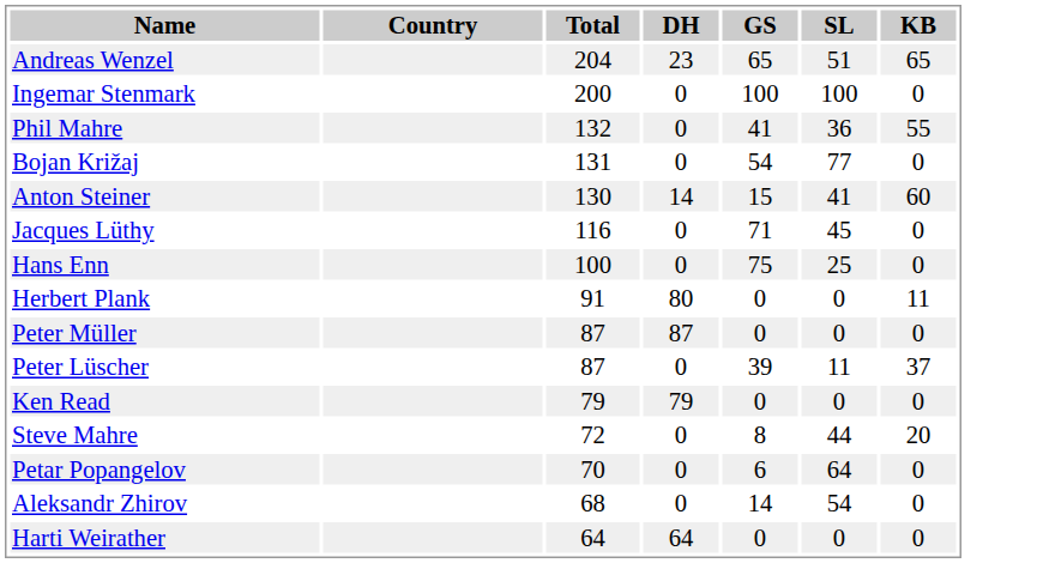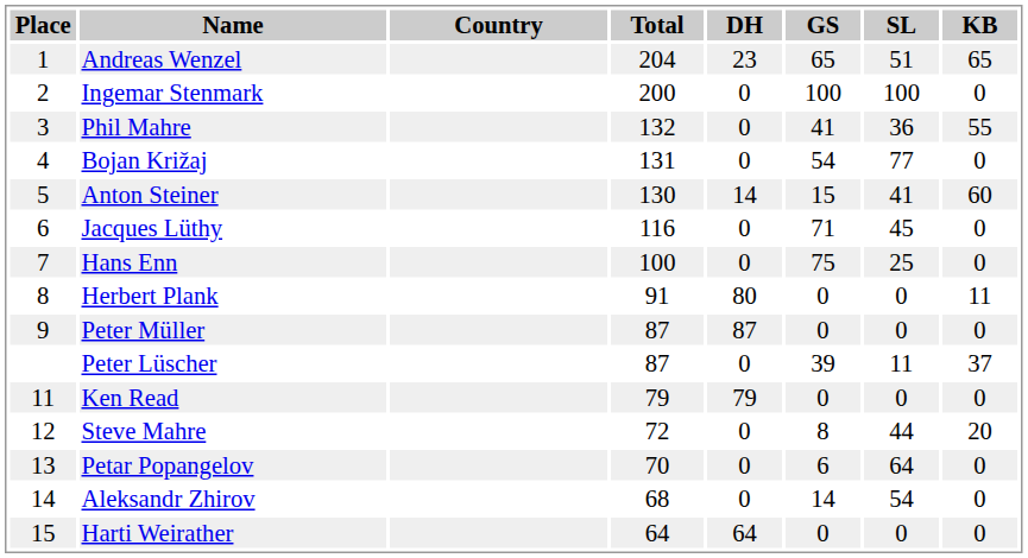 <table border="0" style="border: 1px solid #999; background-color:#FFFFFF; text-align:center; font-size:86%; line-height:15px;">
 <tr align="center" bgcolor="#CCCCCC">
+<th width=35>Place</th>
 <th width=170>Name</th>
 <th width=120>Country</th>
 <th width=50>Total</th>
 <th width=40>DH</th>
 <th width=40>GS</th>
 <th width=40>SL</th>
 <th width=40>KB</th>
 </tr>
 <tr bgcolor="#EFEFEF">
+<td>1</td>
 <td align="left"><a href='#'>Andreas Wenzel</a></td>
 <td align="left"></td>
 <td>204</td>
 <td>23</td>
 <td>65</td>
 <td>51</td>
 <td>65</td>
 </tr>
 <tr>
+<td>2</td>
 <td align="left"><a href='#'>Ingemar Stenmark</a></td>
 <td align="left"></td>
 <td>200</td>
 <td>0</td>
 <td>100</td>
 <td>100</td>
 <td>0</td>
 </tr>
 <tr bgcolor="#EFEFEF">
+<td>3</td>
 <td align="left"><a href='#'>Phil Mahre</a></td>
 <td align="left"></td>
 <td>132</td>
 <td>0</td>
 <td>41</td>
 <td>36</td>
 <td>55</td>
 </tr>
 <tr>
+<td>4</td>
 <td align="left"><a href='#'>Bojan Križaj</a></td>
 <td align="left"></td>
 <td>131</td>
 <td>0</td>
 <td>54</td>
 <td>77</td>
 <td>0</td>
 </tr>
 <tr bgcolor="#EFEFEF">
+<td>5</td>
 <td align="left"><a href='#'>Anton Steiner</a></td>
 <td align="left"></td>
 <td>130</td>
 <td>14</td>
 <td>15</td>
 <td>41</td>
 <td>60</td>
 </tr>
 <tr>
+<td>6</td>
 <td align="left"><a href='#'>Jacques Lüthy</a></td>
 <td align="left"></td>
 <td>116</td>
 <td>0</td>
 <td>71</td>
 <td>45</td>
 <td>0</td>
 </tr>
 <tr bgcolor="#EFEFEF">
+<td>7</td>
 <td align="left"><a href='#'>Hans Enn</a></td>
 <td align="left"></td>
 <td>100</td>
 <td>0</td>
 <td>75</td>
 <td>25</td>
 <td>0</td>
 </tr>
 <tr>
+<td>8</td>
 <td align="left"><a href='#'>Herbert Plank</a></td>
 <td align="left"></td>
 <td>91</td>
 <td>80</td>
 <td>0</td>
 <td>0</td>
 <td>11</td>
 </tr>
 <tr bgcolor="#EFEFEF">
+<td>9</td>
 <td align="left"><a href='#'>Peter Müller</a></td>
 <td align="left"></td>
 <td>87</td>
 <td>87</td>
 <td>0</td>
 <td>0</td>
 <td>0</td>
 </tr>
 <tr>
+<td></td>
 <td align="left"><a href='#'>Peter Lüscher</a></td>
 <td align="left"></td>
 <td>87</td>
 <td>0</td>
 <td>39</td>
 <td>11</td>
 <td>37</td>
 </tr>
 <tr bgcolor="#EFEFEF">
+<td>11</td>
 <td align="left"><a href='#'>Ken Read</a></td>
 <td align="left"></td>
 <td>79</td>
 <td>79</td>
 <td>0</td>
 <td>0</td>
 <td>0</td>
 </tr>
 <tr>
+<td>12</td>
 <td align="left"><a href='#'>Steve Mahre</a></td>
 <td align="left"></td>
 <td>72</td>
 <td>0</td>
 <td>8</td>
 <td>44</td>
 <td>20</td>
 </tr>
 <tr bgcolor="#EFEFEF">
+<td>13</td>
 <td align="left"><a href='#'>Petar Popangelov</a></td>
 <td align="left"></td>
 <td>70</td>
 <td>0</td>
 <td>6</td>
 <td>64</td>
 <td>0</td>
 </tr>
 <tr>
+<td>14</td>
 <td align="left"><a href='#'>Aleksandr Zhirov</a></td>
 <td align="left"></td>
 <td>68</td>
 <td>0</td>
 <td>14</td>
 <td>54</td>
 <td>0</td>
 </tr>
 <tr bgcolor="#EFEFEF">
+<td>15</td>
 <td align="left"><a href='#'>Harti Weirather</a></td>
 <td align="left"></td>
 <td>64</td>
 <td>64</td>
 <td>0</td>
 <td>0</td>
 <td>0</td>
 </tr>
 </table>
